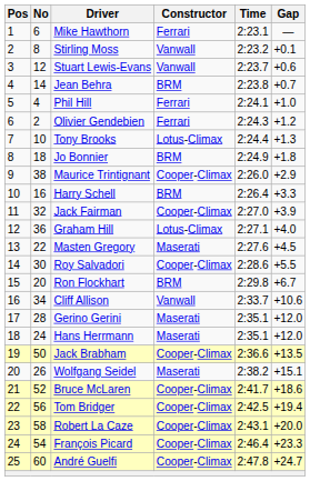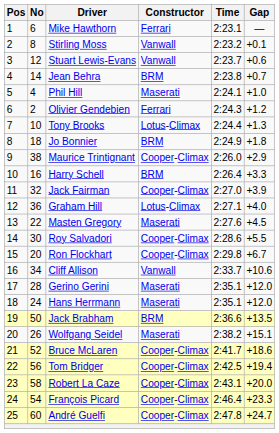 <table class="wikitable sortable" style="font-size: 95%">
 <tr>
 <th>Pos</th>
 <th>No</th>
 <th>Driver</th>
 <th>Constructor</th>
 <th>Time</th>
 <th>Gap</th>
 </tr>
 <tr>
 <td>1</td>
 <td>6</td>
 <td> <a href='#'>Mike Hawthorn</a></td>
 <td><a href='#'>Ferrari</a></td>
 <td>2:23.1</td>
 <td align="center">—</td>
 </tr>
 <tr>
 <td>2</td>
 <td>8</td>
 <td> <a href='#'>Stirling Moss</a></td>
 <td><a href='#'>Vanwall</a></td>
 <td>2:23.2</td>
 <td>+0.1</td>
 </tr>
 <tr>
 <td>3</td>
 <td>12</td>
 <td> <a href='#'>Stuart Lewis-Evans</a></td>
 <td><a href='#'>Vanwall</a></td>
 <td>2:23.7</td>
 <td>+0.6</td>
 </tr>
 <tr>
 <td>4</td>
 <td>14</td>
 <td> <a href='#'>Jean Behra</a></td>
 <td><a href='#'>BRM</a></td>
 <td>2:23.8</td>
 <td>+0.7</td>
 </tr>
 <tr>
 <td>5</td>
 <td>4</td>
 <td> <a href='#'>Phil Hill</a></td>
-<td><a href='#'>Ferrari</a></td>
+<td><a href='#'>Maserati</a></td>
 <td>2:24.1</td>
 <td>+1.0</td>
 </tr>
 <tr>
 <td>6</td>
 <td>2</td>
 <td> <a href='#'>Olivier Gendebien</a></td>
 <td><a href='#'>Ferrari</a></td>
 <td>2:24.3</td>
 <td>+1.2</td>
 </tr>
 <tr>
 <td>7</td>
 <td>10</td>
 <td> <a href='#'>Tony Brooks</a></td>
 <td><a href='#'>Lotus</a>-<a href='#'>Climax</a></td>
 <td>2:24.4</td>
 <td>+1.3</td>
 </tr>
 <tr>
 <td>8</td>
 <td>18</td>
 <td> <a href='#'>Jo Bonnier</a></td>
 <td><a href='#'>BRM</a></td>
 <td>2:24.9</td>
 <td>+1.8</td>
 </tr>
 <tr>
 <td>9</td>
 <td>38</td>
 <td> <a href='#'>Maurice Trintignant</a></td>
 <td><a href='#'>Cooper</a>-<a href='#'>Climax</a></td>
 <td>2:26.0</td>
 <td>+2.9</td>
 </tr>
 <tr>
 <td>10</td>
 <td>16</td>
 <td> <a href='#'>Harry Schell</a></td>
 <td><a href='#'>BRM</a></td>
 <td>2:26.4</td>
 <td>+3.3</td>
 </tr>
 <tr>
 <td>11</td>
 <td>32</td>
 <td> <a href='#'>Jack Fairman</a></td>
 <td><a href='#'>Cooper</a>-<a href='#'>Climax</a></td>
 <td>2:27.0</td>
 <td>+3.9</td>
 </tr>
 <tr>
 <td>12</td>
 <td>36</td>
 <td> <a href='#'>Graham Hill</a></td>
 <td><a href='#'>Lotus</a>-<a href='#'>Climax</a></td>
 <td>2:27.1</td>
 <td>+4.0</td>
 </tr>
 <tr>
 <td>13</td>
 <td>22</td>
 <td> <a href='#'>Masten Gregory</a></td>
 <td><a href='#'>Maserati</a></td>
 <td>2:27.6</td>
 <td>+4.5</td>
 </tr>
 <tr>
 <td>14</td>
 <td>30</td>
 <td> <a href='#'>Roy Salvadori</a></td>
 <td><a href='#'>Cooper</a>-<a href='#'>Climax</a></td>
 <td>2:28.6</td>
 <td>+5.5</td>
 </tr>
 <tr>
 <td>15</td>
 <td>20</td>
 <td> <a href='#'>Ron Flockhart</a></td>
-<td><a href='#'>BRM</a></td>
+<td><a href='#'>Cooper</a>-<a href='#'>Climax</a></td>
 <td>2:29.8</td>
 <td>+6.7</td>
 </tr>
 <tr>
 <td>16</td>
 <td>34</td>
 <td> <a href='#'>Cliff Allison</a></td>
 <td><a href='#'>Vanwall</a></td>
 <td>2:33.7</td>
 <td>+10.6</td>
 </tr>
 <tr>
 <td>17</td>
 <td>28</td>
 <td> <a href='#'>Gerino Gerini</a></td>
 <td><a href='#'>Maserati</a></td>
 <td>2:35.1</td>
 <td>+12.0</td>
 </tr>
 <tr>
 <td>18</td>
 <td>24</td>
 <td> <a href='#'>Hans Herrmann</a></td>
 <td><a href='#'>Maserati</a></td>
 <td>2:35.1</td>
 <td>+12.0</td>
 </tr>
 <tr style="background:#ffffbf;">
 <td>19</td>
 <td>50</td>
 <td> <a href='#'>Jack Brabham</a></td>
-<td><a href='#'>Cooper</a>-<a href='#'>Climax</a></td>
+<td><a href='#'>BRM</a></td>
 <td>2:36.6</td>
 <td>+13.5</td>
 </tr>
 <tr>
 <td>20</td>
 <td>26</td>
 <td> <a href='#'>Wolfgang Seidel</a></td>
 <td><a href='#'>Maserati</a></td>
 <td>2:38.2</td>
 <td>+15.1</td>
 </tr>
 <tr style="background:#ffffbf;">
 <td>21</td>
 <td>52</td>
 <td> <a href='#'>Bruce McLaren</a></td>
 <td><a href='#'>Cooper</a>-<a href='#'>Climax</a></td>
 <td>2:41.7</td>
 <td>+18.6</td>
 </tr>
 <tr style="background:#ffffbf;">
 <td>22</td>
 <td>56</td>
 <td> <a href='#'>Tom Bridger</a></td>
 <td><a href='#'>Cooper</a>-<a href='#'>Climax</a></td>
 <td>2:42.5</td>
 <td>+19.4</td>
 </tr>
 <tr style="background:#ffffbf;">
 <td>23</td>
 <td>58</td>
 <td> <a href='#'>Robert La Caze</a></td>
 <td><a href='#'>Cooper</a>-<a href='#'>Climax</a></td>
 <td>2:43.1</td>
 <td>+20.0</td>
 </tr>
 <tr style="background:#ffffbf;">
 <td>24</td>
 <td>54</td>
 <td> <a href='#'>François Picard</a></td>
 <td><a href='#'>Cooper</a>-<a href='#'>Climax</a></td>
 <td>2:46.4</td>
 <td>+23.3</td>
 </tr>
 <tr style="background:#ffffbf;">
 <td>25</td>
 <td>60</td>
 <td> <a href='#'>André Guelfi</a></td>
 <td><a href='#'>Cooper</a>-<a href='#'>Climax</a></td>
 <td>2:47.8</td>
 <td>+24.7</td>
 </tr>
 <tr>
 <th colspan="6"></th>
 </tr>
 </table>
